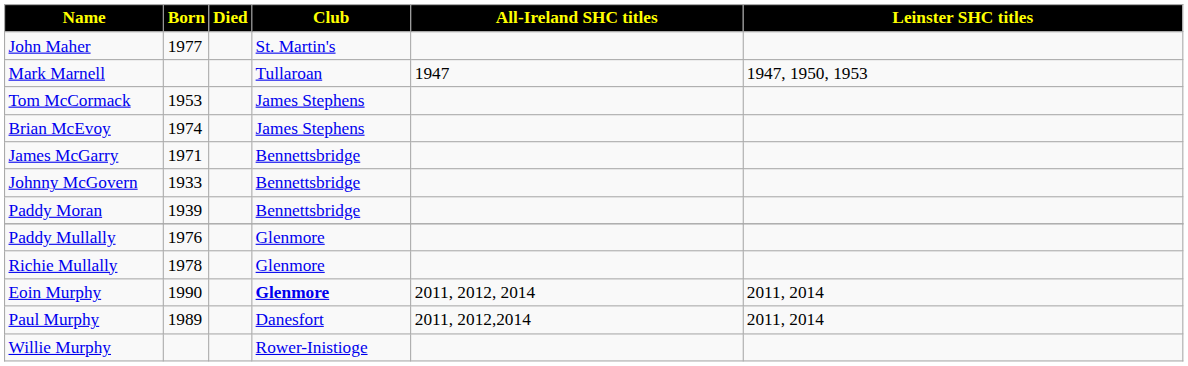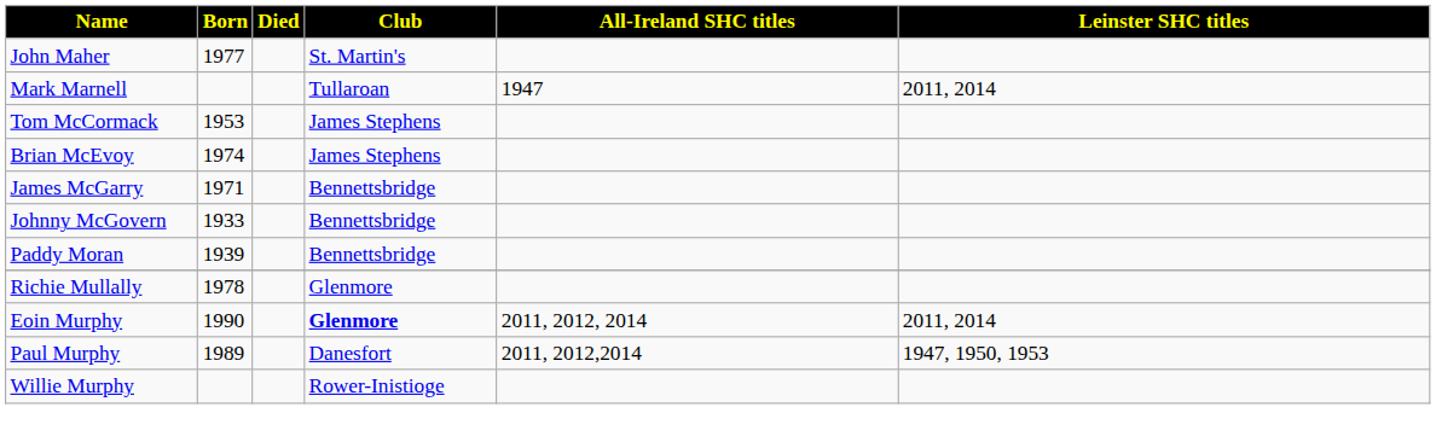 <table align=top class="wikitable">
 <tr>
 <th style="background:black; color:yellow;" width=140>Name</th>
 <th style="background:black; color:yellow;" width=25>Born</th>
 <th style="background:black; color:yellow;" width=25>Died</th>
 <th style="background:black; color:yellow;" width=140>Club</th>
 <th style="background:black; color:yellow;" width=300>All-Ireland SHC titles</th>
 <th style="background:black; color:yellow;" width=400>Leinster SHC titles</th>
 </tr>
 <tr>
 <td><a href='#'>John Maher</a></td>
 <td>1977</td>
 <td></td>
 <td><a href='#'>St. Martin's</a></td>
 <td></td>
 <td></td>
 </tr>
 <tr>
 <td><a href='#'>Mark Marnell</a></td>
 <td></td>
 <td></td>
 <td><a href='#'>Tullaroan</a></td>
 <td>1947</td>
-<td>1947, 1950, 1953</td>
+<td>2011, 2014</td>
 </tr>
 <tr>
 <td><a href='#'>Tom McCormack</a></td>
 <td>1953</td>
 <td></td>
 <td><a href='#'>James Stephens</a></td>
 <td></td>
 <td></td>
 </tr>
 <tr>
 <td><a href='#'>Brian McEvoy</a></td>
 <td>1974</td>
 <td></td>
 <td><a href='#'>James Stephens</a></td>
 <td></td>
 <td></td>
 </tr>
 <tr>
 <td><a href='#'>James McGarry</a></td>
 <td>1971</td>
 <td></td>
 <td><a href='#'>Bennettsbridge</a></td>
 <td></td>
 <td></td>
 </tr>
 <tr>
 <td><a href='#'>Johnny McGovern</a></td>
 <td>1933</td>
 <td></td>
 <td><a href='#'>Bennettsbridge</a></td>
 <td></td>
 <td></td>
 </tr>
 <tr>
 <td><a href='#'>Paddy Moran</a></td>
 <td>1939</td>
 <td></td>
 <td><a href='#'>Bennettsbridge</a></td>
 <td></td>
 <td></td>
 </tr>
 <tr>
 </tr>
 <tr>
-<td><a href='#'>Paddy Mullally</a></td>
-<td>1976</td>
-<td></td>
-<td><a href='#'>Glenmore</a></td>
-<td></td>
-<td></td>
-</tr>
-<tr>
 <td><a href='#'>Richie Mullally</a></td>
 <td>1978</td>
 <td></td>
 <td><a href='#'>Glenmore</a></td>
 <td></td>
 <td></td>
 </tr>
 <tr>
 <td><a href='#'>Eoin Murphy</a></td>
 <td>1990</td>
 <td></td>
 <td><strong><a href='#'>Glenmore</a></strong></td>
 <td>2011, 2012, 2014</td>
 <td>2011, 2014</td>
 </tr>
 <tr>
 <td><a href='#'>Paul Murphy</a></td>
 <td>1989</td>
 <td></td>
 <td><a href='#'>Danesfort</a></td>
 <td>2011, 2012,2014</td>
-<td>2011, 2014</td>
+<td>1947, 1950, 1953</td>
 </tr>
 <tr>
 <td><a href='#'>Willie Murphy</a></td>
 <td></td>
 <td></td>
 <td><a href='#'>Rower-Inistioge</a></td>
 <td></td>
 <td></td>
 </tr>
 </table>
